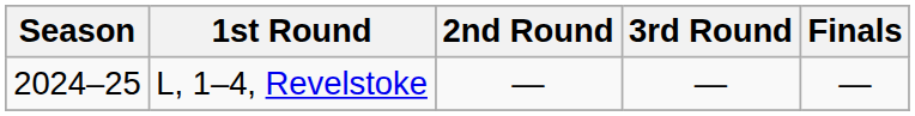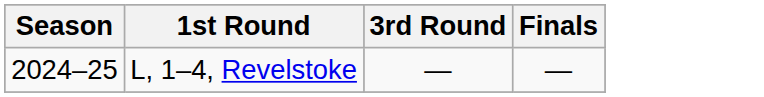 <table class="wikitable" style="text-align:center">
 <tr>
 <th>Season</th>
 <th>1st Round</th>
-<th>2nd Round</th>
 <th>3rd Round</th>
 <th>Finals</th>
 </tr>
 <tr>
 <td>2024–25</td>
 <td>L, 1–4, <a href='#'>Revelstoke</a></td>
 <td>—</td>
 <td>—</td>
-<td>—</td>
 </tr>
 </table>
